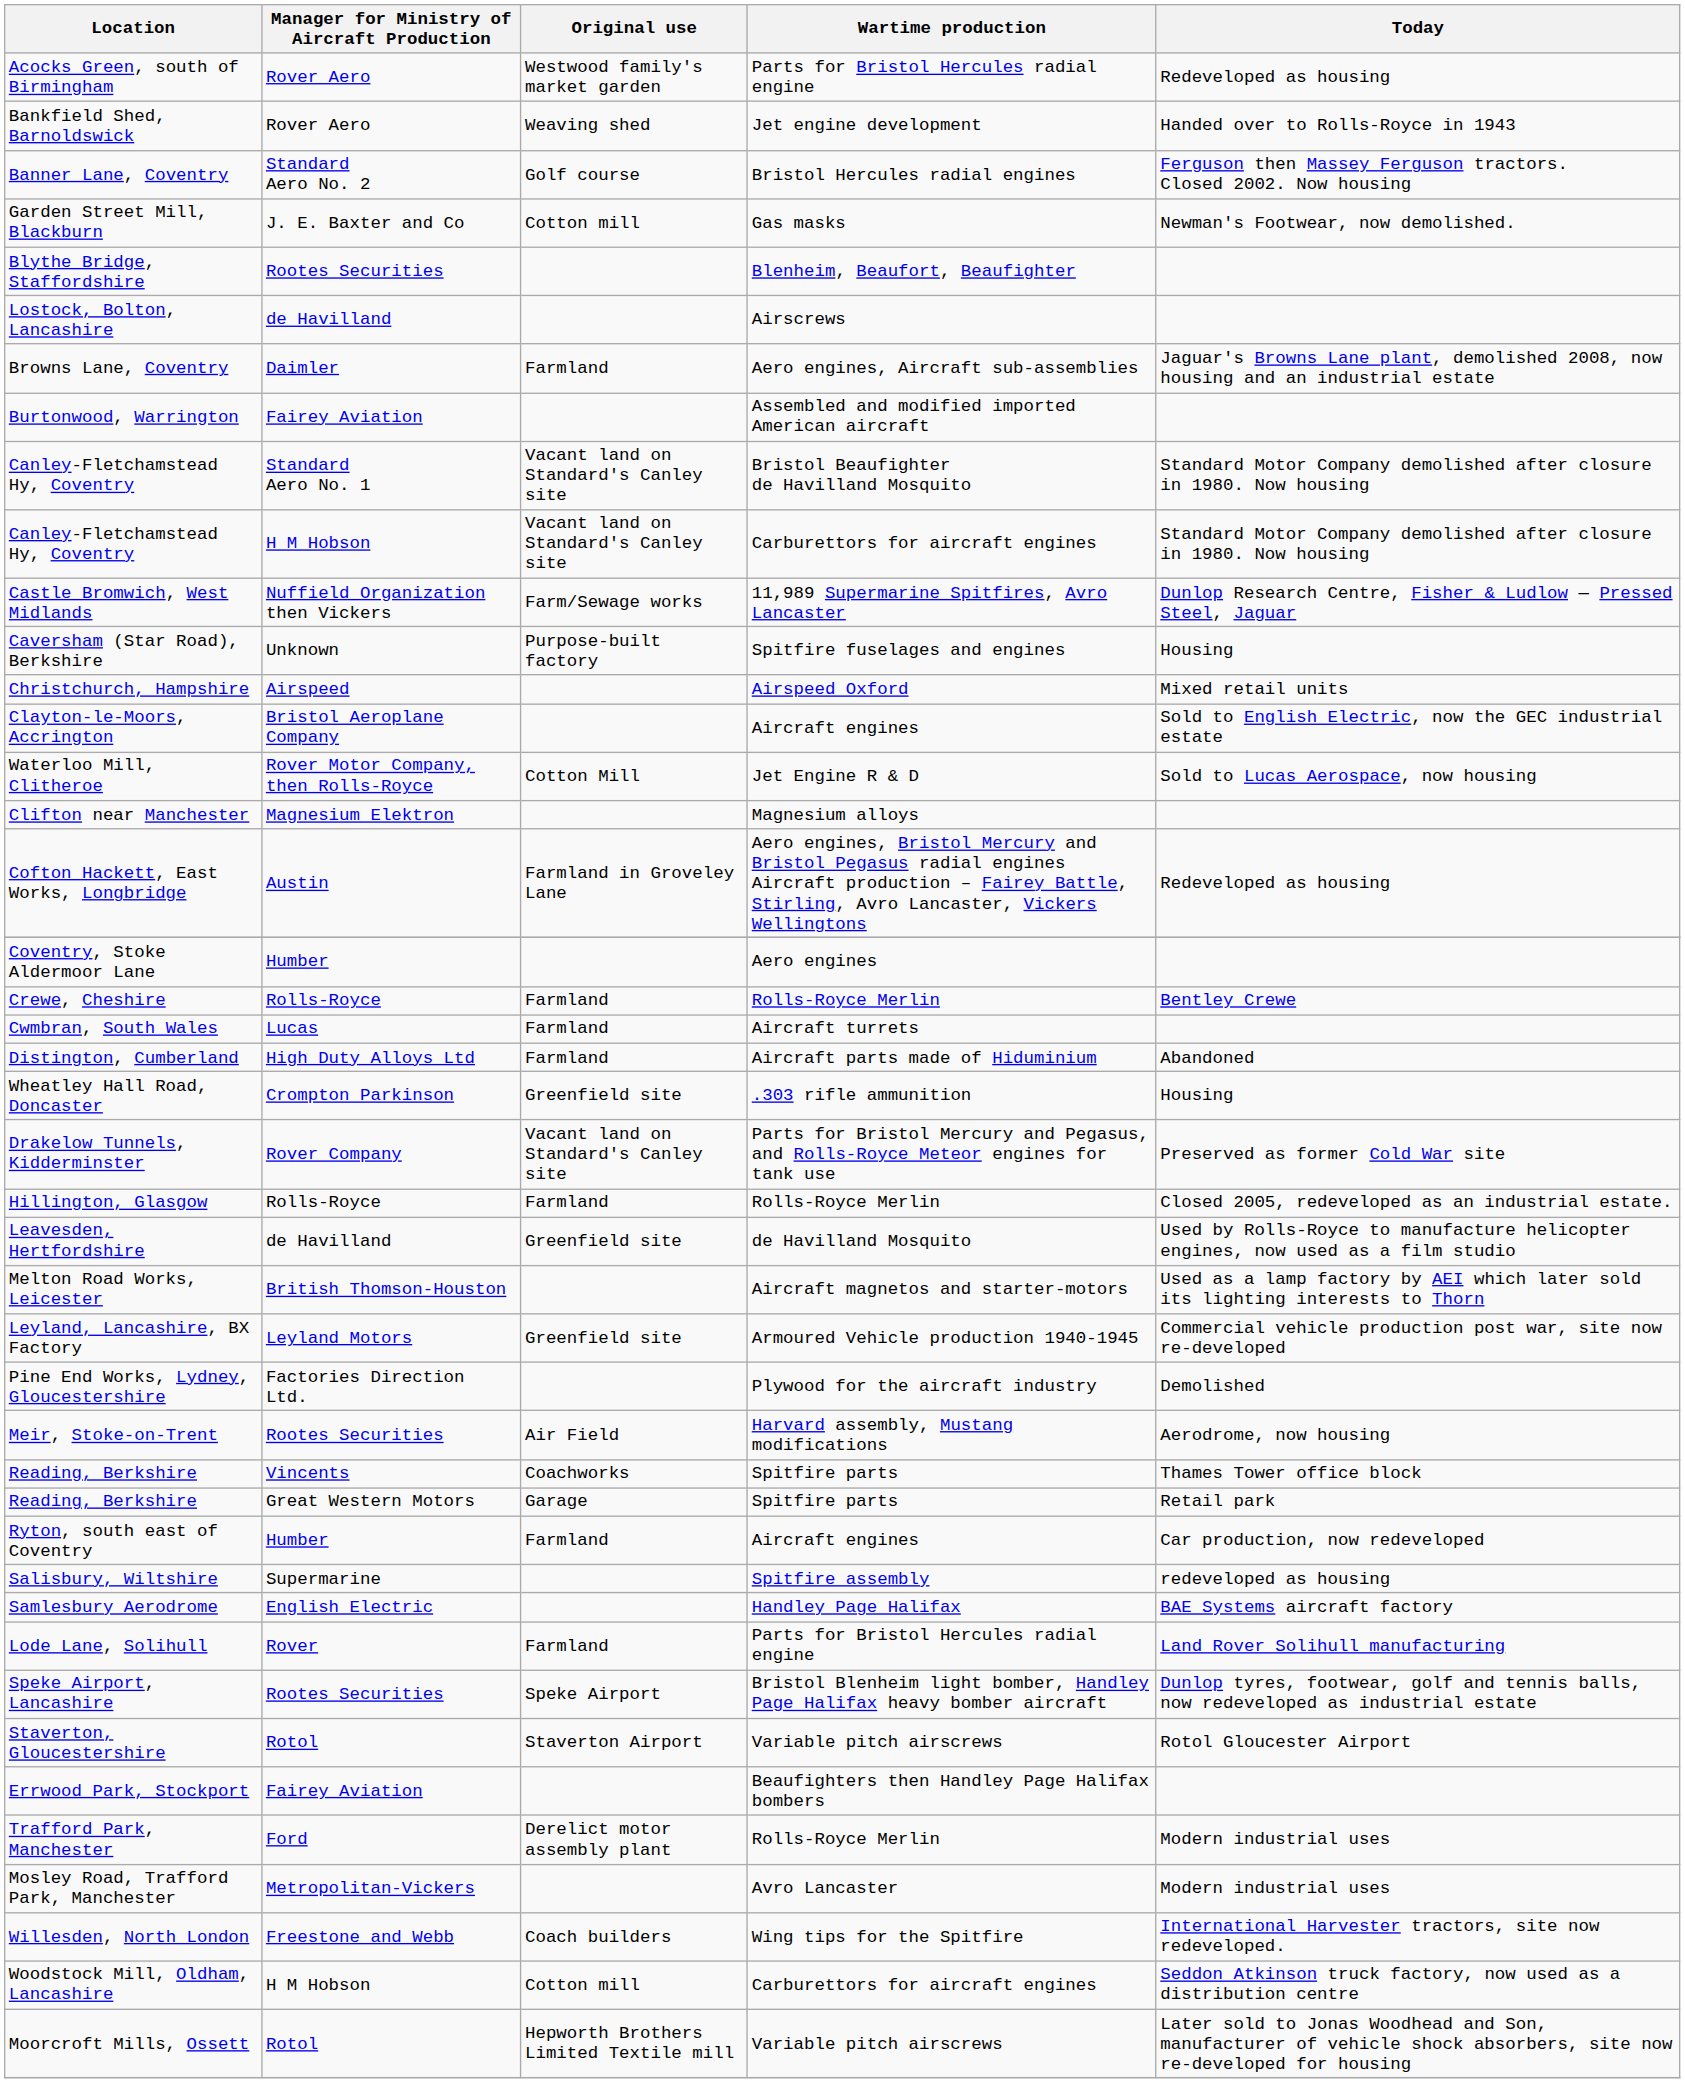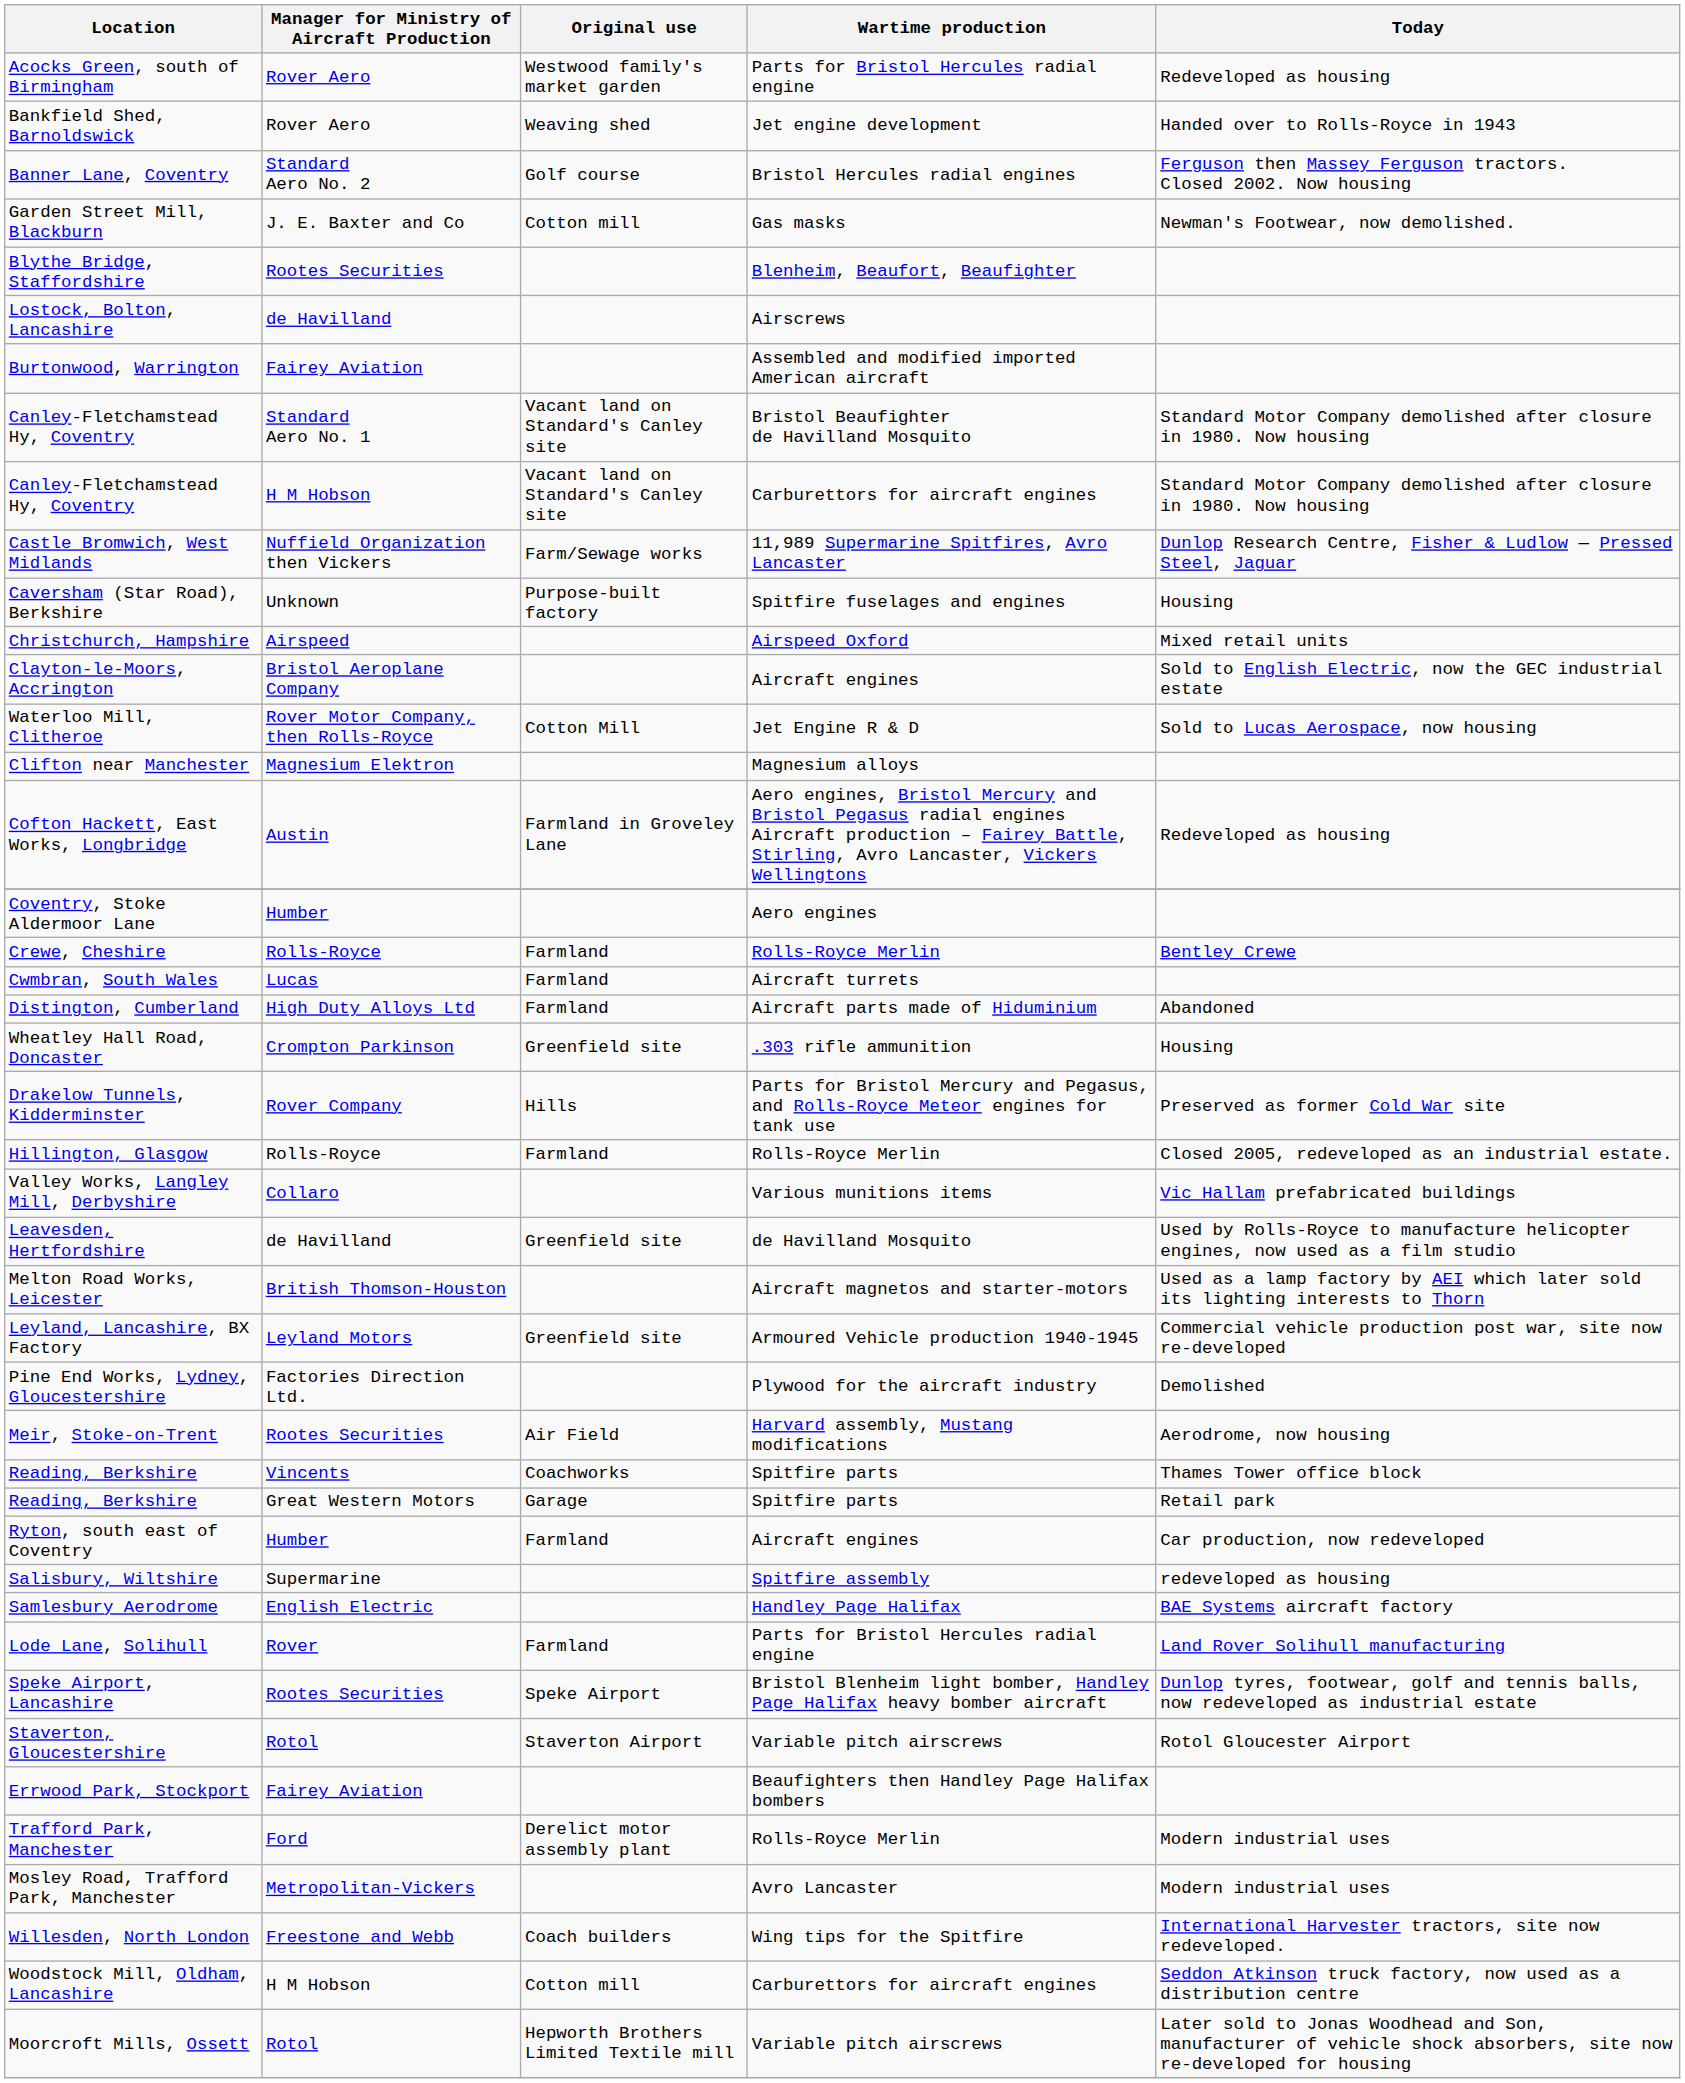 <table class="wikitable">
 <tr>
 <th>Location</th>
 <th>Manager for Ministry of Aircraft Production</th>
 <th>Original use</th>
 <th>Wartime production</th>
 <th>Today</th>
 </tr>
 <tr>
 <td><a href='#'>Acocks Green</a>, south of <a href='#'>Birmingham</a></td>
 <td><a href='#'>Rover Aero</a></td>
 <td>Westwood family's market garden</td>
 <td>Parts for <a href='#'>Bristol Hercules</a> radial engine</td>
 <td>Redeveloped as housing</td>
 </tr>
 <tr>
 <td>Bankfield Shed, <a href='#'>Barnoldswick</a></td>
 <td>Rover Aero</td>
 <td>Weaving shed</td>
 <td>Jet engine development</td>
 <td>Handed over to Rolls-Royce in 1943</td>
 </tr>
 <tr>
 <td><a href='#'>Banner Lane</a>, <a href='#'>Coventry</a></td>
 <td><a href='#'>Standard</a><br>Aero No. 2</td>
 <td>Golf course</td>
 <td>Bristol Hercules radial engines</td>
 <td><a href='#'>Ferguson</a> then <a href='#'>Massey Ferguson</a> tractors.<br>Closed 2002. Now housing</td>
 </tr>
 <tr>
 <td>Garden Street Mill, <a href='#'>Blackburn</a></td>
 <td>J. E. Baxter and Co</td>
 <td>Cotton mill</td>
 <td>Gas masks</td>
 <td>Newman's Footwear, now demolished.</td>
 </tr>
 <tr>
 <td><a href='#'>Blythe Bridge</a>, <a href='#'>Staffordshire</a></td>
 <td><a href='#'>Rootes Securities</a></td>
 <td></td>
 <td><a href='#'>Blenheim</a>, <a href='#'>Beaufort</a>, <a href='#'>Beaufighter</a></td>
 </tr>
 <tr>
 <td><a href='#'>Lostock, Bolton</a>, <a href='#'>Lancashire</a></td>
 <td><a href='#'>de Havilland</a></td>
 <td></td>
 <td>Airscrews</td>
 <td></td>
-</tr>
-<tr>
-<td>Browns Lane, <a href='#'>Coventry</a></td>
-<td><a href='#'>Daimler</a></td>
-<td>Farmland</td>
-<td>Aero engines, Aircraft sub-assemblies</td>
-<td>Jaguar's <a href='#'>Browns Lane plant</a>, demolished 2008, now housing and an industrial estate</td>
 </tr>
 <tr>
 <td><a href='#'>Burtonwood</a>, <a href='#'>Warrington</a></td>
 <td><a href='#'>Fairey Aviation</a></td>
 <td></td>
 <td>Assembled and modified imported American aircraft</td>
 <td></td>
 </tr>
 <tr>
 <td><a href='#'>Canley</a>-Fletchamstead Hy, <a href='#'>Coventry</a></td>
 <td><a href='#'>Standard</a><br>Aero No. 1</td>
 <td>Vacant land on Standard's Canley site</td>
 <td>Bristol Beaufighter<br>de Havilland Mosquito</td>
 <td>Standard Motor Company demolished after closure in 1980. Now housing</td>
 </tr>
 <tr>
 <td><a href='#'>Canley</a>-Fletchamstead Hy, <a href='#'>Coventry</a></td>
 <td><a href='#'>H M Hobson</a></td>
 <td>Vacant land on Standard's Canley site</td>
 <td>Carburettors for aircraft engines</td>
 <td>Standard Motor Company demolished after closure in 1980. Now housing</td>
 </tr>
 <tr>
 <td><a href='#'>Castle Bromwich</a>, <a href='#'>West Midlands</a></td>
 <td><a href='#'>Nuffield Organization</a> then Vickers</td>
 <td>Farm/Sewage works</td>
 <td>11,989 <a href='#'>Supermarine Spitfires</a>, <a href='#'>Avro Lancaster</a></td>
 <td><a href='#'>Dunlop</a> Research Centre, <a href='#'>Fisher & Ludlow</a> — <a href='#'>Pressed Steel</a>, <a href='#'>Jaguar</a></td>
 </tr>
 <tr>
 <td><a href='#'>Caversham</a> (Star Road), Berkshire</td>
 <td>Unknown</td>
 <td>Purpose-built factory</td>
 <td>Spitfire fuselages and engines</td>
 <td>Housing</td>
 </tr>
 <tr>
 <td><a href='#'>Christchurch, Hampshire</a></td>
 <td><a href='#'>Airspeed</a></td>
 <td></td>
 <td><a href='#'>Airspeed Oxford</a></td>
 <td>Mixed retail units</td>
 </tr>
 <tr>
 <td><a href='#'>Clayton-le-Moors</a>, <a href='#'>Accrington</a></td>
 <td><a href='#'>Bristol Aeroplane Company</a></td>
 <td></td>
 <td>Aircraft engines</td>
 <td>Sold to <a href='#'>English Electric</a>, now the GEC industrial estate</td>
 </tr>
 <tr>
 <td>Waterloo Mill, <a href='#'>Clitheroe</a></td>
 <td><a href='#'>Rover Motor Company, then Rolls-Royce</a></td>
 <td>Cotton Mill</td>
 <td>Jet Engine R & D</td>
 <td>Sold to <a href='#'>Lucas Aerospace</a>, now housing</td>
 </tr>
 <tr>
 <td><a href='#'>Clifton</a> near <a href='#'>Manchester</a></td>
 <td><a href='#'>Magnesium Elektron</a></td>
 <td></td>
 <td>Magnesium alloys</td>
 <td></td>
 </tr>
 <tr>
 <td><a href='#'>Cofton Hackett</a>, East Works, <a href='#'>Longbridge</a></td>
 <td><a href='#'>Austin</a></td>
 <td>Farmland in Groveley Lane</td>
 <td>Aero engines, <a href='#'>Bristol Mercury</a> and <a href='#'>Bristol Pegasus</a> radial engines<br>Aircraft production – <a href='#'>Fairey Battle</a>, <a href='#'>Stirling</a>, Avro Lancaster, <a href='#'>Vickers Wellingtons</a></td>
 <td>Redeveloped as housing</td>
 </tr>
 <tr || Redeveloped as housing>
 </tr>
 <tr>
 <td><a href='#'>Coventry</a>, Stoke Aldermoor Lane</td>
 <td><a href='#'>Humber</a></td>
 <td></td>
 <td>Aero engines</td>
 <td></td>
 </tr>
 <tr>
 <td><a href='#'>Crewe</a>, <a href='#'>Cheshire</a></td>
 <td><a href='#'>Rolls-Royce</a></td>
 <td>Farmland</td>
 <td><a href='#'>Rolls-Royce Merlin</a></td>
 <td><a href='#'>Bentley Crewe</a></td>
 </tr>
 <tr>
 <td><a href='#'>Cwmbran</a>, <a href='#'>South Wales</a></td>
 <td><a href='#'>Lucas</a></td>
 <td>Farmland</td>
 <td>Aircraft turrets</td>
 <td></td>
 </tr>
 <tr>
 <td><a href='#'>Distington</a>, <a href='#'>Cumberland</a></td>
 <td><a href='#'>High Duty Alloys Ltd</a></td>
 <td>Farmland</td>
 <td>Aircraft parts made of <a href='#'>Hiduminium</a></td>
 <td>Abandoned</td>
 </tr>
 <tr>
 <td>Wheatley Hall Road, <a href='#'>Doncaster</a></td>
 <td><a href='#'>Crompton Parkinson</a></td>
 <td>Greenfield site</td>
 <td><a href='#'>.303</a> rifle ammunition</td>
 <td>Housing</td>
 </tr>
 <tr>
 <td><a href='#'>Drakelow Tunnels</a>, <a href='#'>Kidderminster</a></td>
 <td><a href='#'>Rover Company</a></td>
-<td>Vacant land on Standard's Canley site</td>
+<td>Hills</td>
 <td>Parts for Bristol Mercury and Pegasus,  and <a href='#'>Rolls-Royce Meteor</a> engines for tank use</td>
 <td>Preserved as former <a href='#'>Cold War</a> site</td>
 </tr>
 <tr>
 <td><a href='#'>Hillington, Glasgow</a></td>
 <td>Rolls-Royce</td>
 <td>Farmland</td>
 <td>Rolls-Royce Merlin</td>
 <td>Closed 2005, redeveloped as an industrial estate.</td>
+</tr>
+<tr>
+<td>Valley Works, <a href='#'>Langley Mill</a>, <a href='#'>Derbyshire</a></td>
+<td><a href='#'>Collaro</a></td>
+<td></td>
+<td>Various munitions items</td>
+<td><a href='#'>Vic Hallam</a> prefabricated buildings</td>
 </tr>
 <tr>
 <td><a href='#'>Leavesden, Hertfordshire</a></td>
 <td>de Havilland</td>
 <td>Greenfield site</td>
 <td>de Havilland Mosquito</td>
 <td>Used by Rolls-Royce to manufacture helicopter engines, now used as a film studio</td>
 </tr>
 <tr>
 <td>Melton Road Works, <a href='#'>Leicester</a></td>
 <td><a href='#'>British Thomson-Houston</a></td>
 <td></td>
 <td>Aircraft magnetos and starter-motors</td>
 <td>Used as a lamp factory by <a href='#'>AEI</a> which later sold its lighting interests to <a href='#'>Thorn</a></td>
 </tr>
 <tr>
 <td><a href='#'>Leyland, Lancashire</a>, BX Factory</td>
 <td><a href='#'>Leyland Motors</a></td>
 <td>Greenfield site</td>
 <td>Armoured Vehicle production 1940-1945</td>
 <td>Commercial vehicle production post war, site now re-developed</td>
 </tr>
 <tr>
 <td>Pine End Works, <a href='#'>Lydney</a>, <a href='#'>Gloucestershire</a></td>
 <td>Factories Direction Ltd.</td>
 <td></td>
 <td>Plywood for the aircraft industry</td>
 <td>Demolished</td>
 </tr>
 <tr>
 <td><a href='#'>Meir</a>, <a href='#'>Stoke-on-Trent</a></td>
 <td><a href='#'>Rootes Securities</a></td>
 <td>Air Field</td>
 <td><a href='#'>Harvard</a> assembly, <a href='#'>Mustang</a> modifications</td>
 <td>Aerodrome, now housing</td>
 </tr>
 <tr>
 <td><a href='#'>Reading, Berkshire</a></td>
 <td><a href='#'>Vincents</a></td>
 <td>Coachworks</td>
 <td>Spitfire parts</td>
 <td>Thames Tower office block</td>
 </tr>
 <tr>
 <td><a href='#'>Reading, Berkshire</a></td>
 <td>Great Western Motors</td>
 <td>Garage</td>
 <td>Spitfire parts</td>
 <td>Retail park</td>
 </tr>
 <tr>
 <td><a href='#'>Ryton</a>, south east of Coventry</td>
 <td><a href='#'>Humber</a></td>
 <td>Farmland</td>
 <td>Aircraft engines</td>
 <td>Car production, now redeveloped</td>
 </tr>
 <tr>
 <td><a href='#'>Salisbury, Wiltshire</a></td>
 <td>Supermarine</td>
 <td></td>
 <td><a href='#'>Spitfire assembly</a></td>
 <td>redeveloped as housing</td>
 </tr>
 <tr>
 <td><a href='#'>Samlesbury Aerodrome</a></td>
 <td><a href='#'>English Electric</a></td>
 <td></td>
 <td><a href='#'>Handley Page Halifax</a></td>
 <td><a href='#'>BAE Systems</a> aircraft factory</td>
 </tr>
 <tr>
 <td><a href='#'>Lode Lane</a>, <a href='#'>Solihull</a></td>
 <td><a href='#'>Rover</a></td>
 <td>Farmland</td>
 <td>Parts for Bristol Hercules radial engine</td>
 <td><a href='#'>Land Rover Solihull manufacturing</a></td>
 </tr>
 <tr>
 <td><a href='#'>Speke Airport</a>, <a href='#'>Lancashire</a></td>
 <td><a href='#'>Rootes Securities</a></td>
 <td>Speke Airport</td>
 <td>Bristol Blenheim light bomber, <a href='#'>Handley Page Halifax</a> heavy bomber aircraft</td>
 <td><a href='#'>Dunlop</a> tyres, footwear, golf and tennis balls, now redeveloped as industrial estate</td>
 </tr>
 <tr>
 <td><a href='#'>Staverton, Gloucestershire</a></td>
 <td><a href='#'>Rotol</a></td>
 <td>Staverton Airport</td>
 <td>Variable pitch airscrews</td>
 <td>Rotol Gloucester Airport</td>
 </tr>
 <tr>
 <td><a href='#'>Errwood Park, Stockport</a></td>
 <td><a href='#'>Fairey Aviation</a></td>
 <td></td>
 <td>Beaufighters then Handley Page Halifax bombers</td>
 <td></td>
 </tr>
 <tr>
 <td><a href='#'>Trafford Park</a>, <a href='#'>Manchester</a></td>
 <td><a href='#'>Ford</a></td>
 <td>Derelict motor assembly plant</td>
 <td>Rolls-Royce Merlin</td>
 <td>Modern industrial uses</td>
 </tr>
 <tr>
 <td>Mosley Road, Trafford Park, Manchester</td>
 <td><a href='#'>Metropolitan-Vickers</a></td>
 <td></td>
 <td>Avro Lancaster</td>
 <td>Modern industrial uses</td>
 </tr>
 <tr>
 <td><a href='#'>Willesden</a>, <a href='#'>North London</a></td>
 <td><a href='#'>Freestone and Webb</a></td>
 <td>Coach builders</td>
 <td>Wing tips for the Spitfire</td>
 <td><a href='#'>International Harvester</a> tractors, site now redeveloped.</td>
 </tr>
 <tr>
 <td>Woodstock Mill, <a href='#'>Oldham</a>, <a href='#'>Lancashire</a></td>
 <td>H M Hobson</td>
 <td>Cotton mill</td>
 <td>Carburettors for aircraft engines</td>
 <td><a href='#'>Seddon Atkinson</a> truck factory, now used as a distribution centre</td>
 </tr>
 <tr>
 <td>Moorcroft Mills, <a href='#'>Ossett</a></td>
 <td><a href='#'>Rotol</a></td>
 <td>Hepworth Brothers Limited Textile mill</td>
 <td>Variable pitch airscrews</td>
 <td>Later sold to Jonas Woodhead and Son, manufacturer of vehicle shock absorbers, site now re-developed for housing</td>
 </tr>
 <tr>
 </tr>
 </table>
